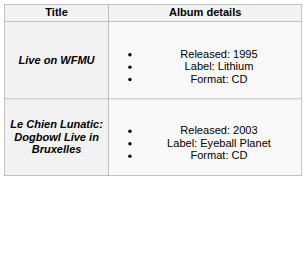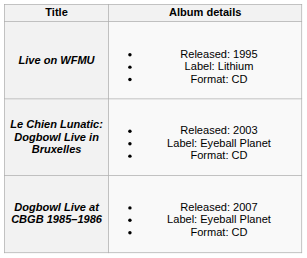 <table class="wikitable plainrowheaders" style="text-align:center;">
 <tr>
 <th scope="col" rowspan="1" style="width:9em;">Title</th>
 <th scope="col" rowspan="1" style="width:17em;">Album details</th>
 </tr>
 <tr>
 <th scope="row"><em>Live on WFMU</em></th>
 <td><br><ul><li>Released: 1995</li><li>Label: Lithium</li><li>Format: CD</li></ul></td>
 </tr>
 <tr>
 <th scope="row"><em>Le Chien Lunatic: Dogbowl Live in Bruxelles</em></th>
 <td><br><ul><li>Released: 2003</li><li>Label: Eyeball Planet</li><li>Format: CD</li></ul></td>
 </tr>
+<tr>
+<th scope="row"><em>Dogbowl Live at CBGB 1985–1986</em></th>
+<td><br><ul><li>Released: 2007</li><li>Label: Eyeball Planet</li><li>Format: CD</li></ul></td>
+</tr>
 </table>
